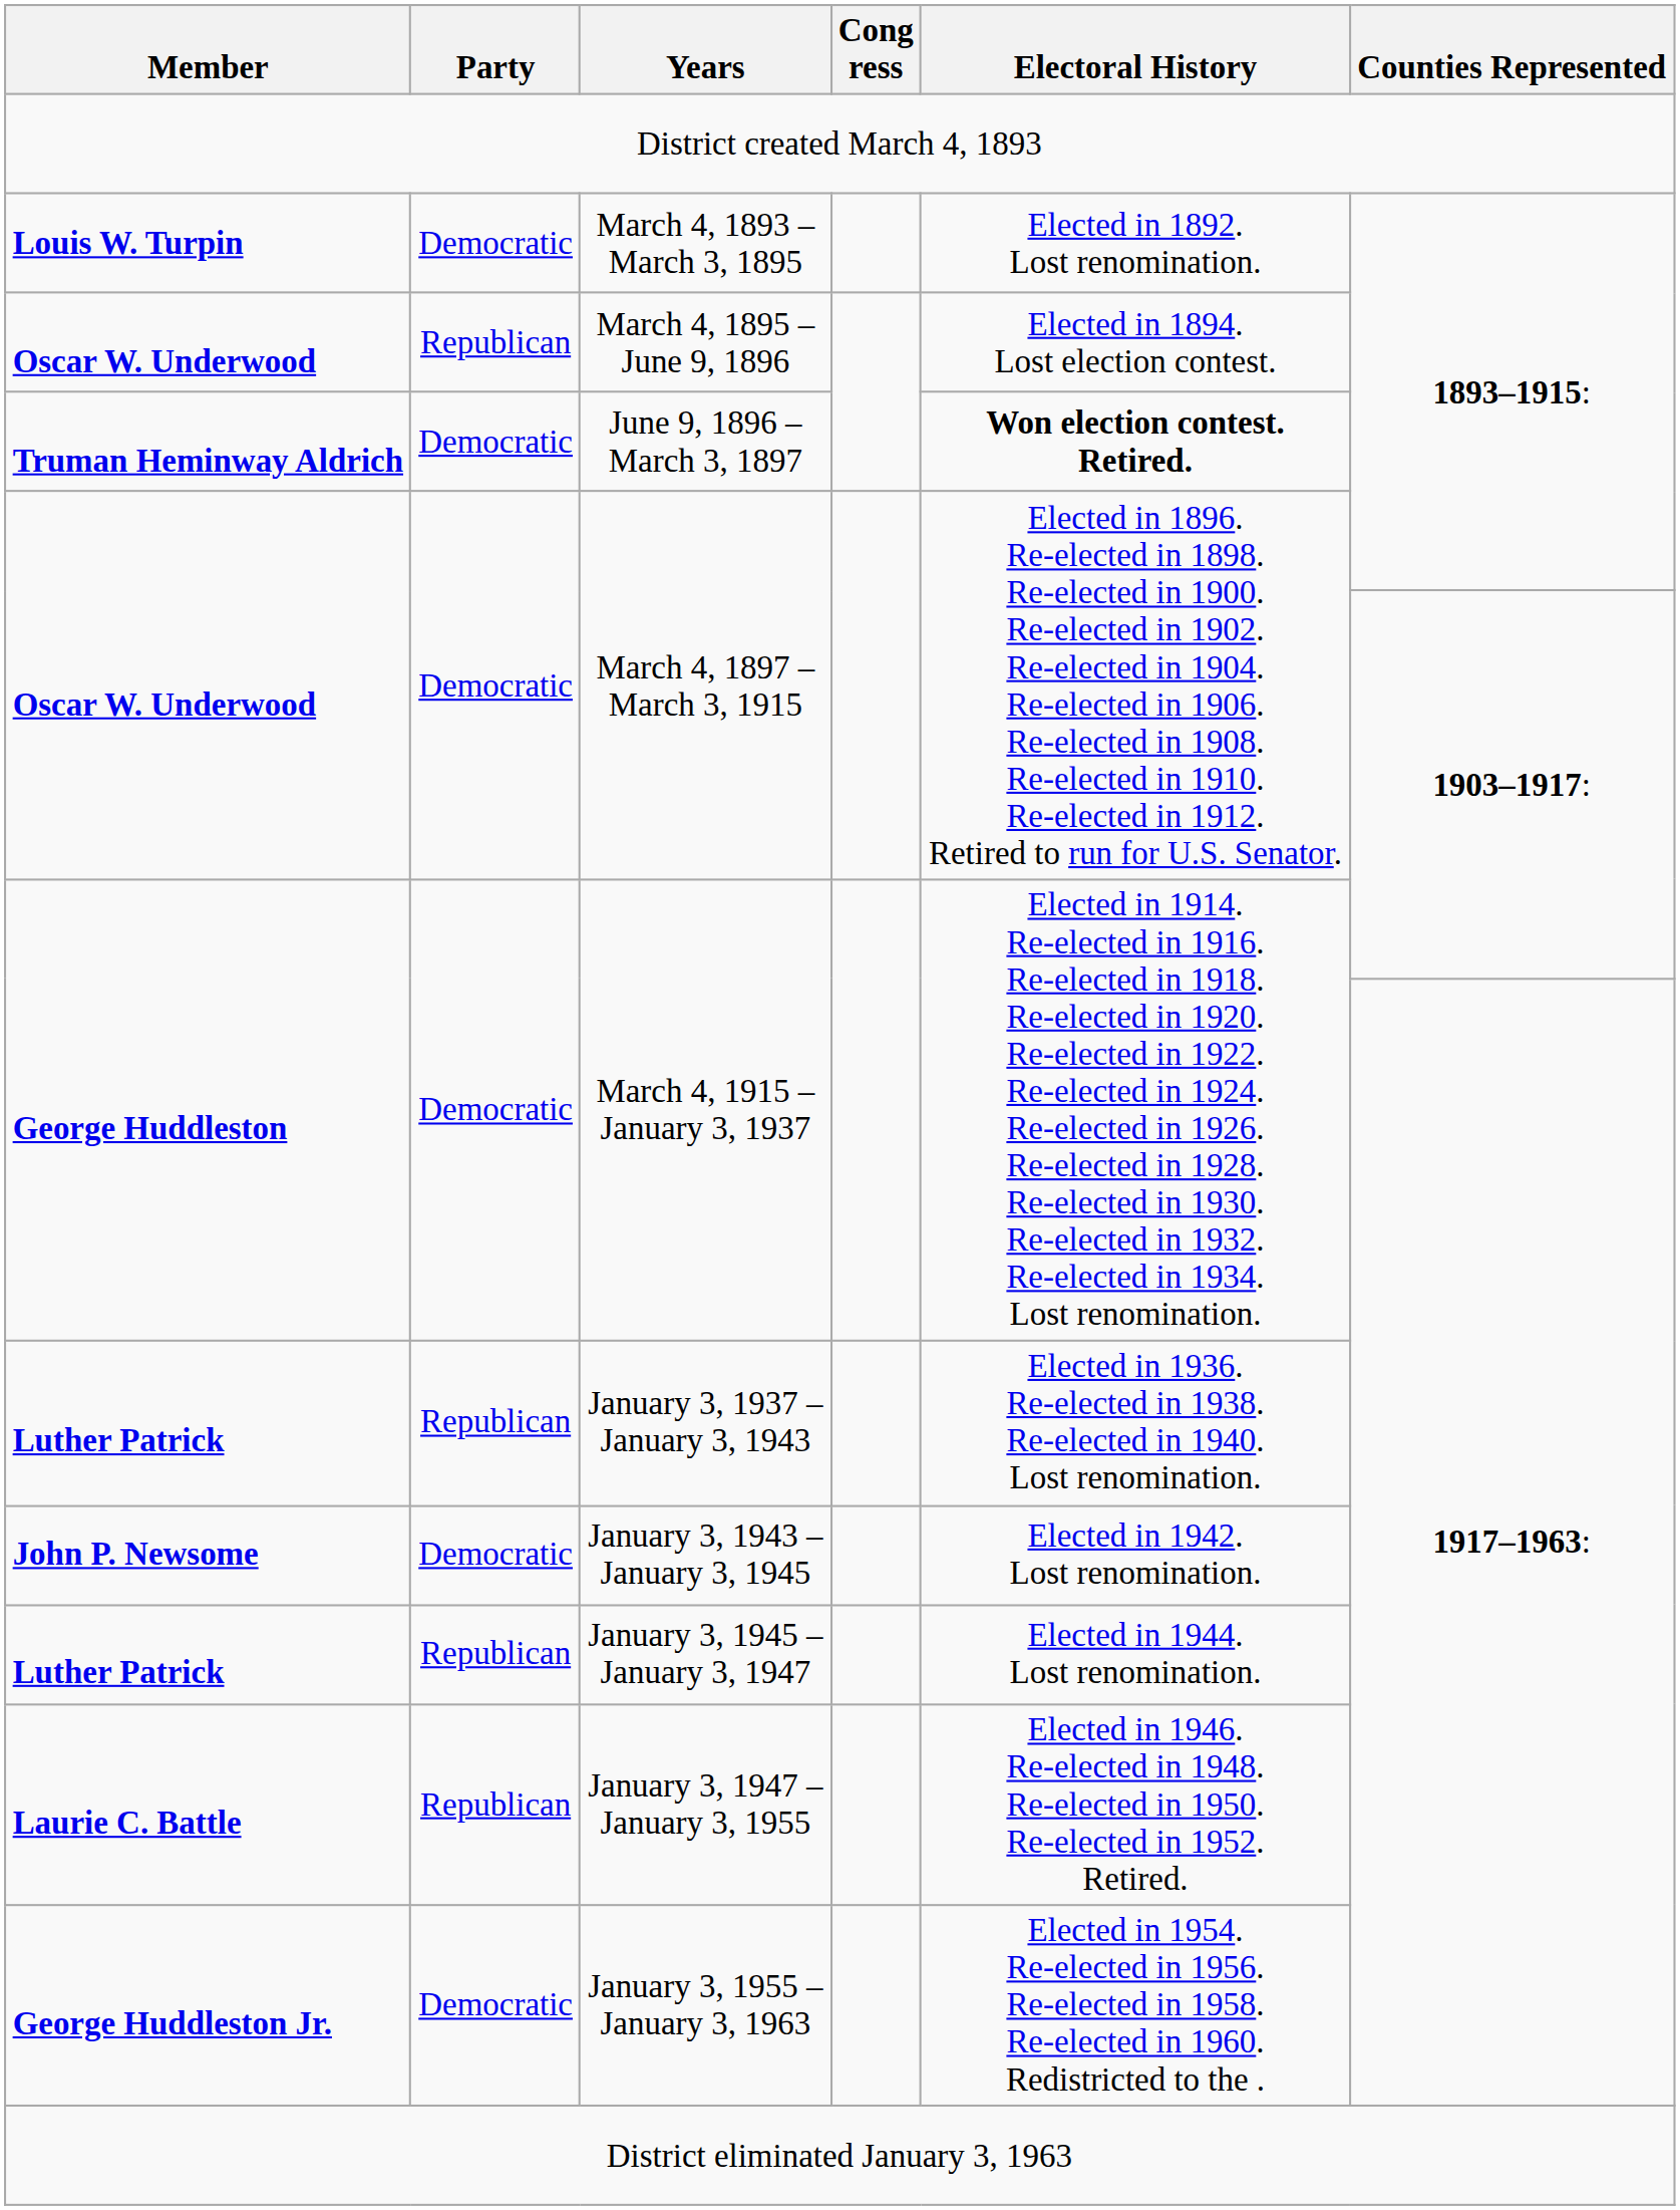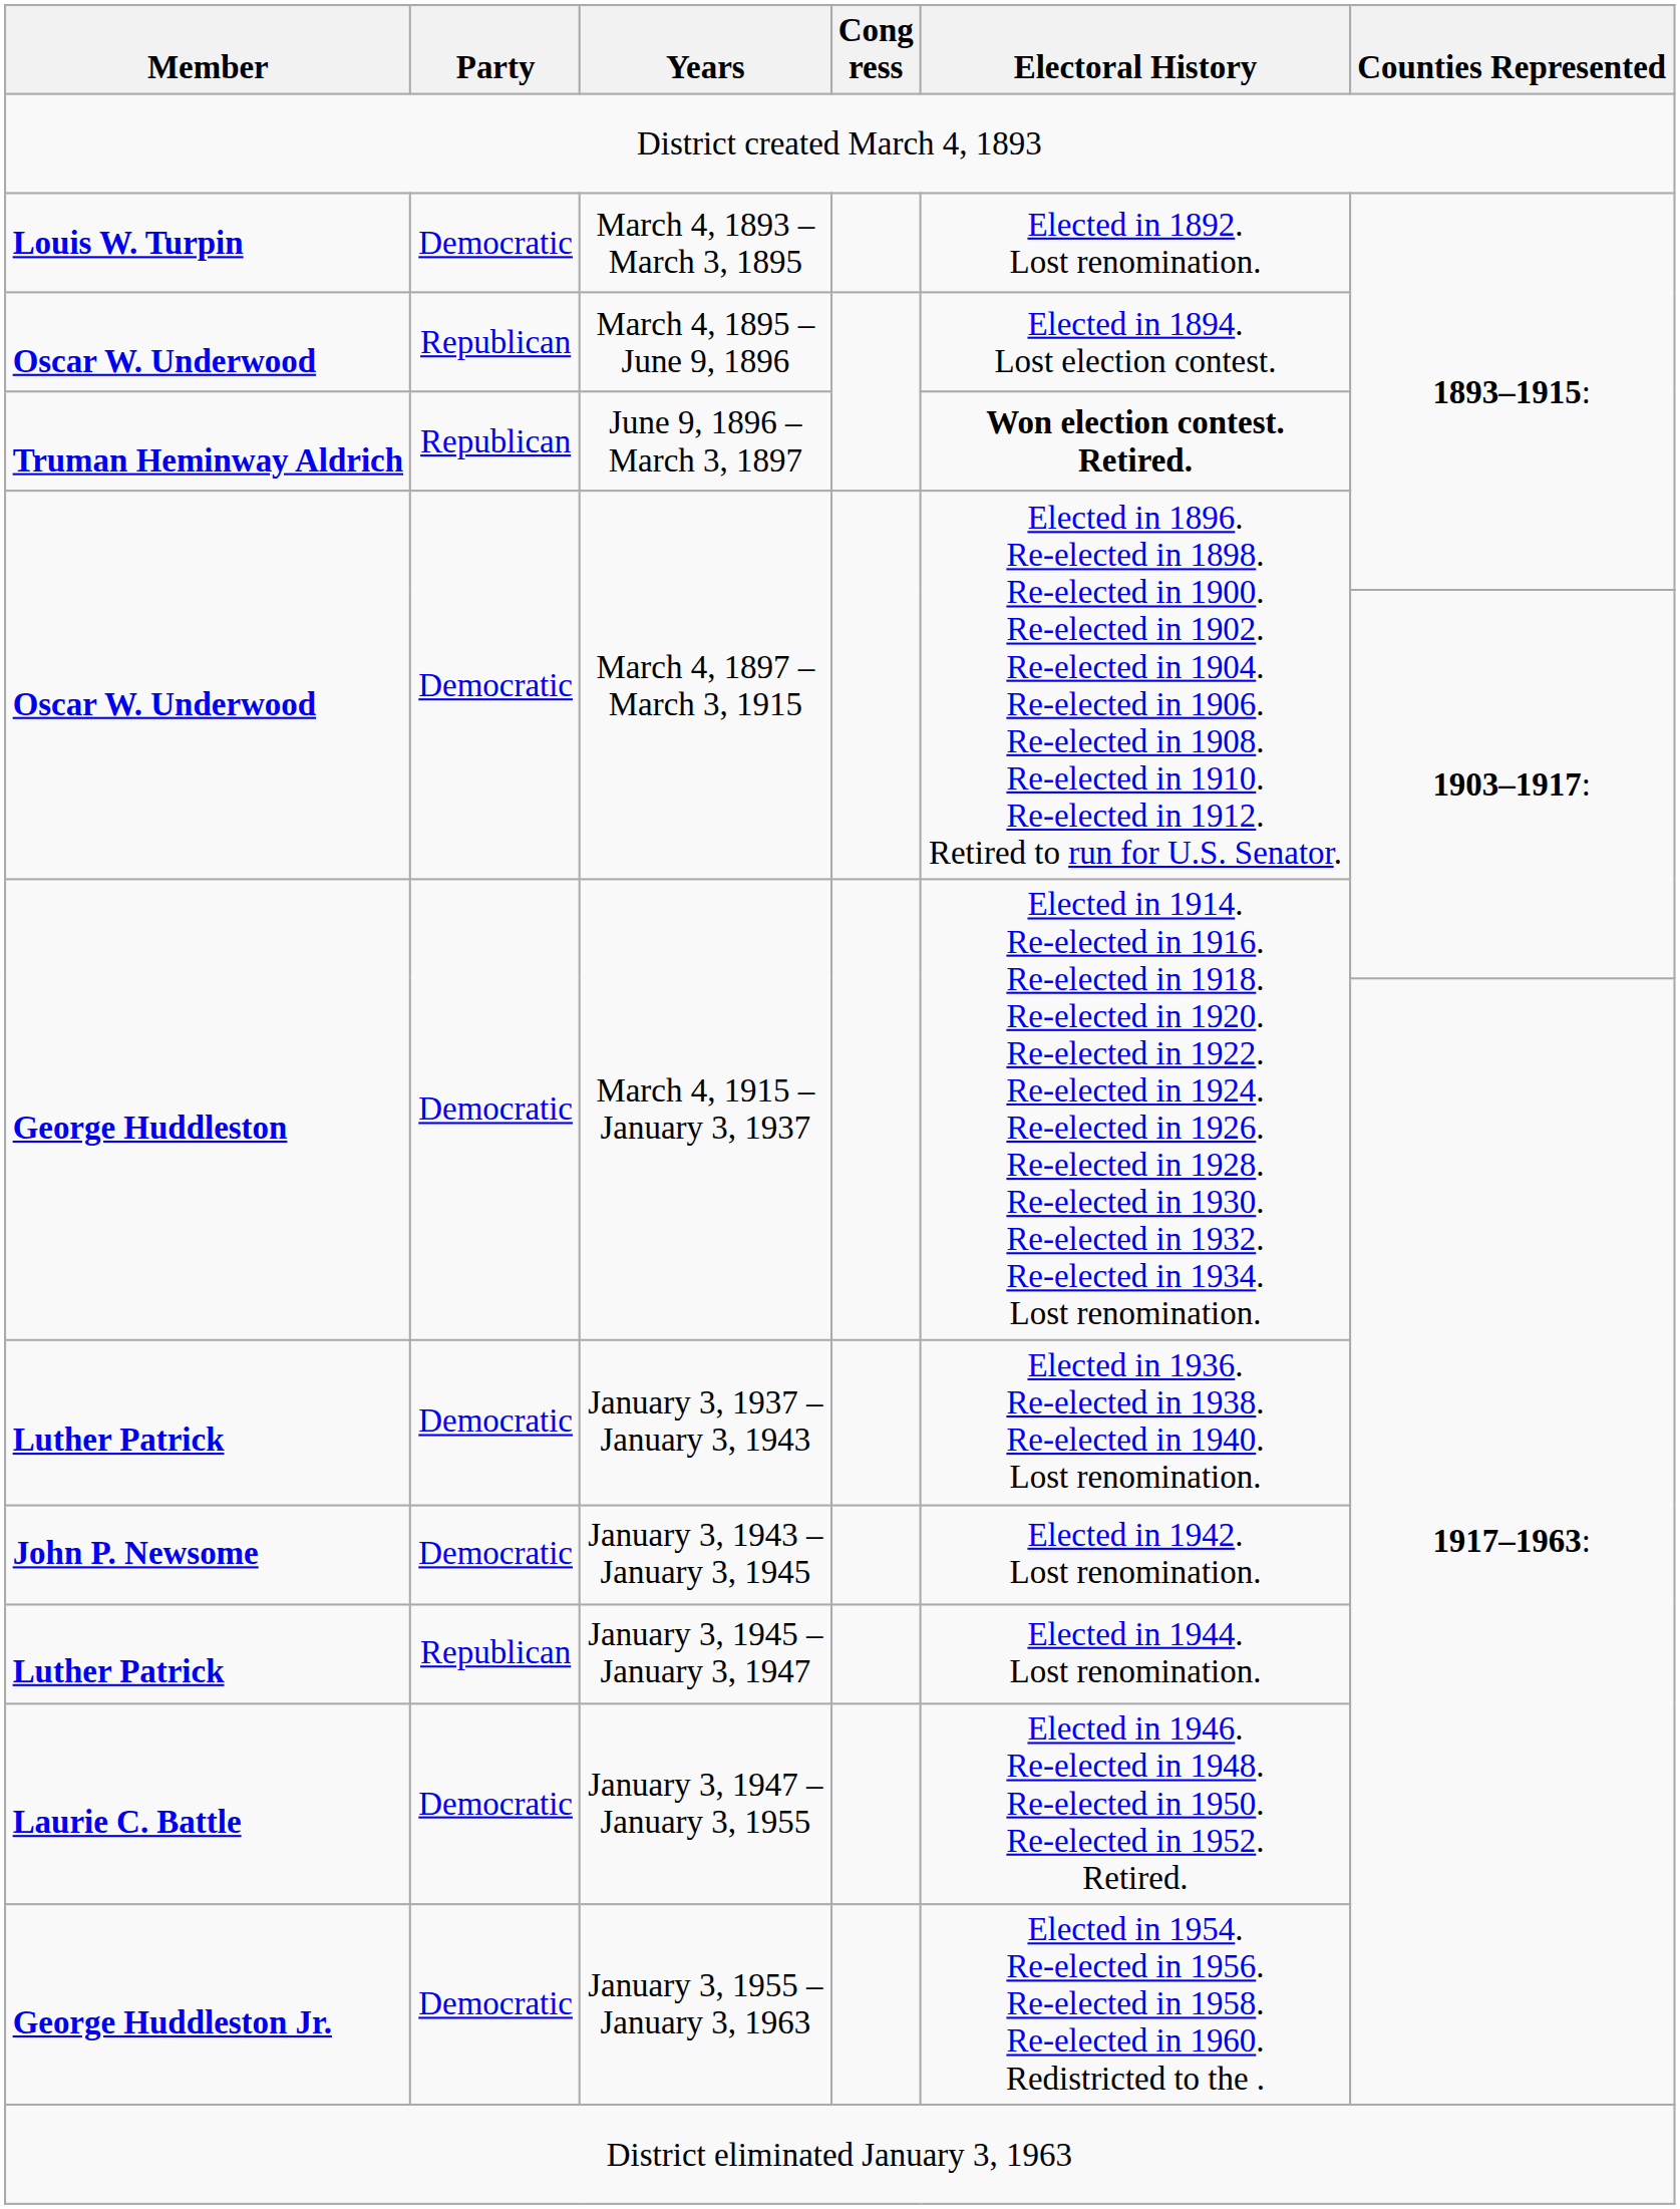 <table class=wikitable style="text-align:center">
 <tr valign=bottom>
 <th>Member</th>
 <th>Party</th>
 <th>Years</th>
 <th>Cong<br>ress</th>
 <th>Electoral History</th>
 <th>Counties Represented</th>
 </tr>
 <tr style="height:3em">
 <td colspan=6>District created March 4, 1893</td>
 </tr>
 <tr style="height:3em">
 <td align=left><strong><a href='#'>Louis W. Turpin</a></strong><br></td>
 <td><a href='#'>Democratic</a></td>
 <td nowrap>March 4, 1893 –<br>March 3, 1895</td>
 <td></td>
 <td><a href='#'>Elected in 1892</a>.<br>Lost renomination.</td>
 <td rowspan=4><strong>1893–1915</strong>:<br></td>
 </tr>
 <tr style="height:3em">
 <td align=left><br><strong><a href='#'>Oscar W. Underwood</a></strong><br></td>
 <td><a href='#'>Republican</a></td>
 <td nowrap>March 4, 1895 –<br>June 9, 1896</td>
 <td rowspan=2></td>
 <td><a href='#'>Elected in 1894</a>.<br>Lost election contest.</td>
 </tr>
 <tr style="height:3em">
 <td align=left><br><strong><a href='#'>Truman Heminway Aldrich</a></strong><br></td>
-<td><a href='#'>Democratic</a></td>
+<td><a href='#'>Republican</a></td>
 <td nowrap>June 9, 1896 –<br>March 3, 1897</td>
 <td><strong>Won election contest.<br>Retired.</strong></td>
 </tr>
 <tr style="height:3em">
 <td rowspan=2 align=left><br><strong><a href='#'>Oscar W. Underwood</a></strong><br></td>
 <td rowspan=2 ><a href='#'>Democratic</a></td>
 <td rowspan=2 nowrap>March 4, 1897 –<br>March 3, 1915</td>
 <td rowspan=2></td>
 <td rowspan=2><a href='#'>Elected in 1896</a>.<br><a href='#'>Re-elected in 1898</a>.<br><a href='#'>Re-elected in 1900</a>.<br><a href='#'>Re-elected in 1902</a>.<br><a href='#'>Re-elected in 1904</a>.<br><a href='#'>Re-elected in 1906</a>.<br><a href='#'>Re-elected in 1908</a>.<br><a href='#'>Re-elected in 1910</a>.<br><a href='#'>Re-elected in 1912</a>.<br>Retired to <a href='#'>run for U.S. Senator</a>.</td>
 </tr>
 <tr style="height:3em">
 <td rowspan=2><strong>1903–1917</strong>:<br></td>
 </tr>
 <tr style="height:3em">
 <td rowspan=2 align=left><br><strong><a href='#'>George Huddleston</a></strong><br></td>
 <td rowspan=2 ><a href='#'>Democratic</a></td>
 <td rowspan=2 nowrap>March 4, 1915 –<br>January 3, 1937</td>
 <td rowspan=2></td>
 <td rowspan=2><a href='#'>Elected in 1914</a>.<br><a href='#'>Re-elected in 1916</a>.<br><a href='#'>Re-elected in 1918</a>.<br><a href='#'>Re-elected in 1920</a>.<br><a href='#'>Re-elected in 1922</a>.<br><a href='#'>Re-elected in 1924</a>.<br><a href='#'>Re-elected in 1926</a>.<br><a href='#'>Re-elected in 1928</a>.<br><a href='#'>Re-elected in 1930</a>.<br><a href='#'>Re-elected in 1932</a>.<br><a href='#'>Re-elected in 1934</a>.<br>Lost renomination.</td>
 </tr>
 <tr style="height:3em">
 <td rowspan=6><strong>1917–1963</strong>:<br></td>
 </tr>
 <tr style="height:3em">
 <td align=left><br><strong><a href='#'>Luther Patrick</a></strong><br></td>
-<td><a href='#'>Republican</a></td>
+<td><a href='#'>Democratic</a></td>
 <td nowrap>January 3, 1937 –<br>January 3, 1943</td>
 <td></td>
 <td><a href='#'>Elected in 1936</a>.<br><a href='#'>Re-elected in 1938</a>.<br><a href='#'>Re-elected in 1940</a>.<br>Lost renomination.</td>
 </tr>
 <tr style="height:3em">
 <td align=left><strong><a href='#'>John P. Newsome</a></strong><br></td>
 <td><a href='#'>Democratic</a></td>
 <td nowrap>January 3, 1943 –<br>January 3, 1945</td>
 <td></td>
 <td><a href='#'>Elected in 1942</a>.<br>Lost renomination.</td>
 </tr>
 <tr style="height:3em">
 <td align=left><br><strong><a href='#'>Luther Patrick</a></strong><br></td>
 <td><a href='#'>Republican</a></td>
 <td nowrap>January 3, 1945 –<br>January 3, 1947</td>
 <td></td>
 <td><a href='#'>Elected in 1944</a>.<br>Lost renomination.</td>
 </tr>
 <tr style="height:3em">
 <td align=left><br><strong><a href='#'>Laurie C. Battle</a></strong><br></td>
-<td><a href='#'>Republican</a></td>
+<td><a href='#'>Democratic</a></td>
 <td nowrap>January 3, 1947 –<br>January 3, 1955</td>
 <td></td>
 <td><a href='#'>Elected in 1946</a>.<br><a href='#'>Re-elected in 1948</a>.<br><a href='#'>Re-elected in 1950</a>.<br><a href='#'>Re-elected in 1952</a>.<br>Retired.</td>
 </tr>
 <tr style="height:3em">
 <td align=left><br><strong><a href='#'>George Huddleston Jr.</a></strong><br></td>
 <td><a href='#'>Democratic</a></td>
 <td nowrap>January 3, 1955 –<br>January 3, 1963</td>
 <td></td>
 <td><a href='#'>Elected in 1954</a>.<br><a href='#'>Re-elected in 1956</a>.<br><a href='#'>Re-elected in 1958</a>.<br><a href='#'>Re-elected in 1960</a>.<br>Redistricted to the .</td>
 </tr>
 <tr style="height:3em">
 <td colspan=6>District eliminated January 3, 1963</td>
 </tr>
 </table>
